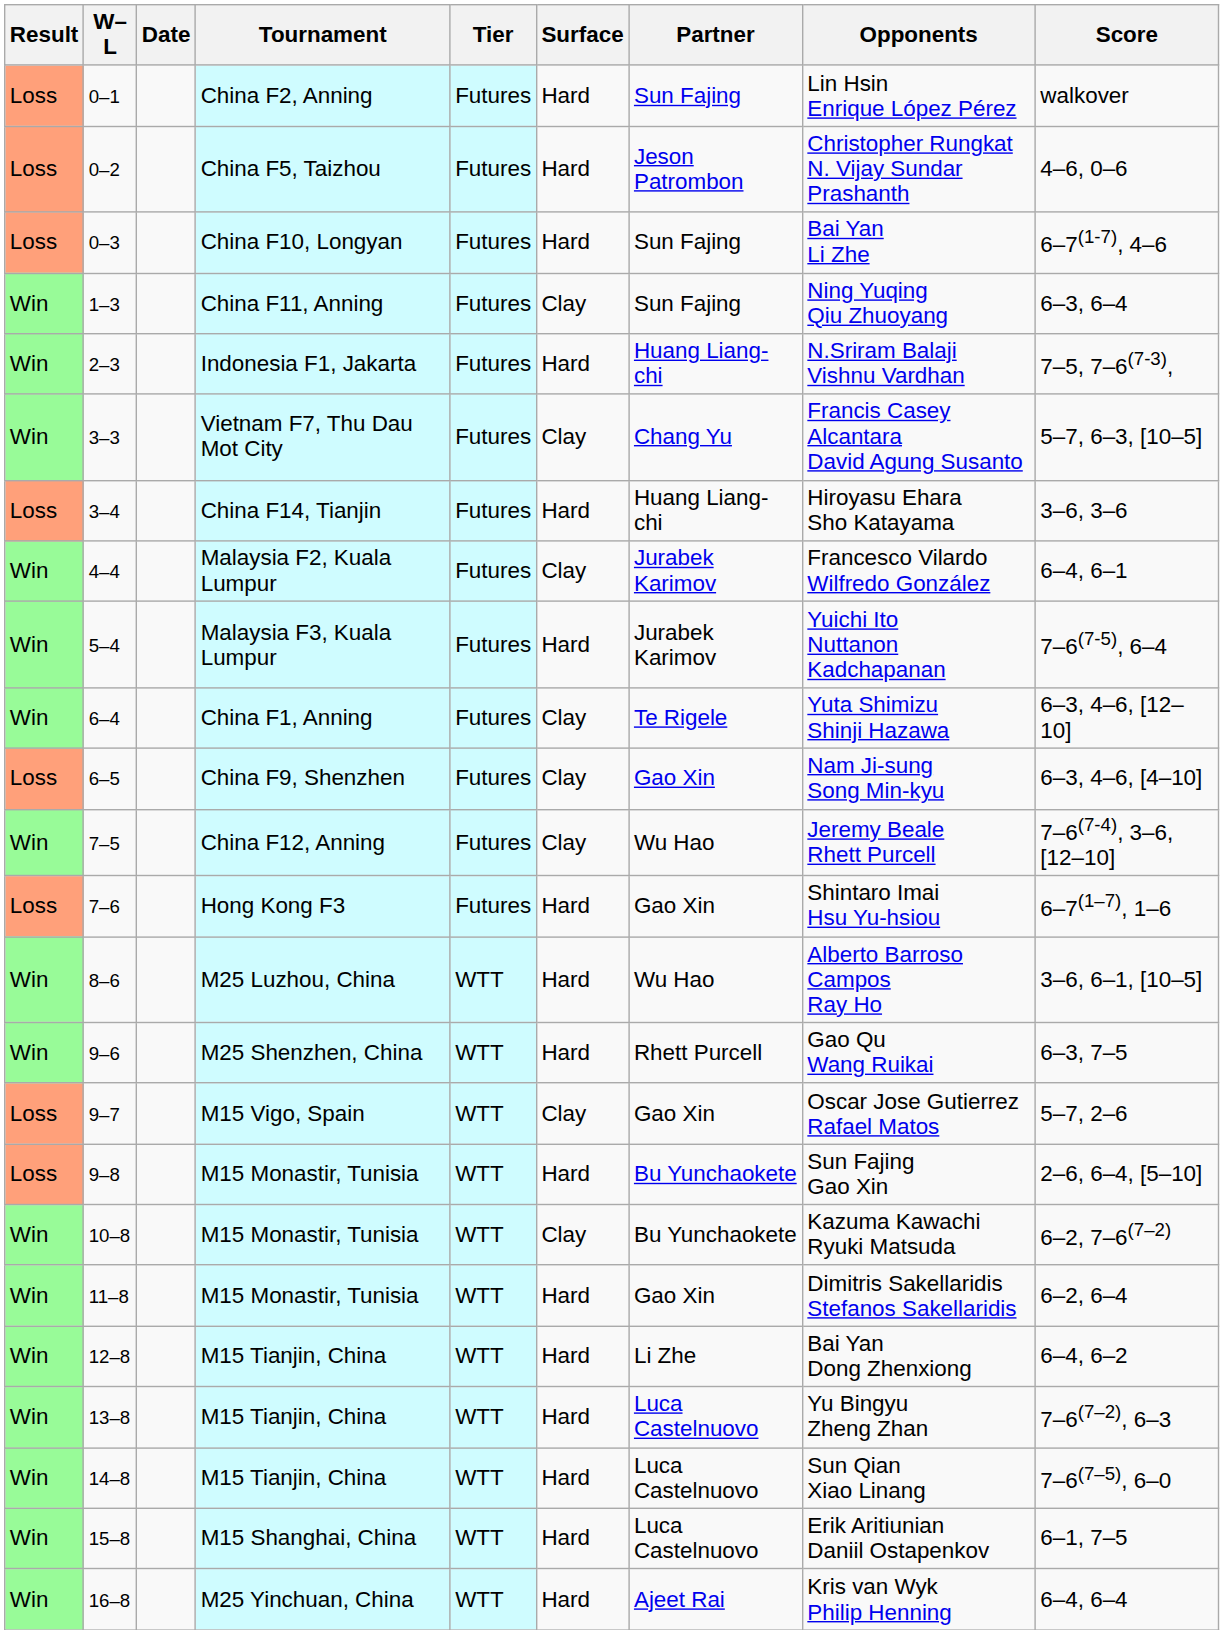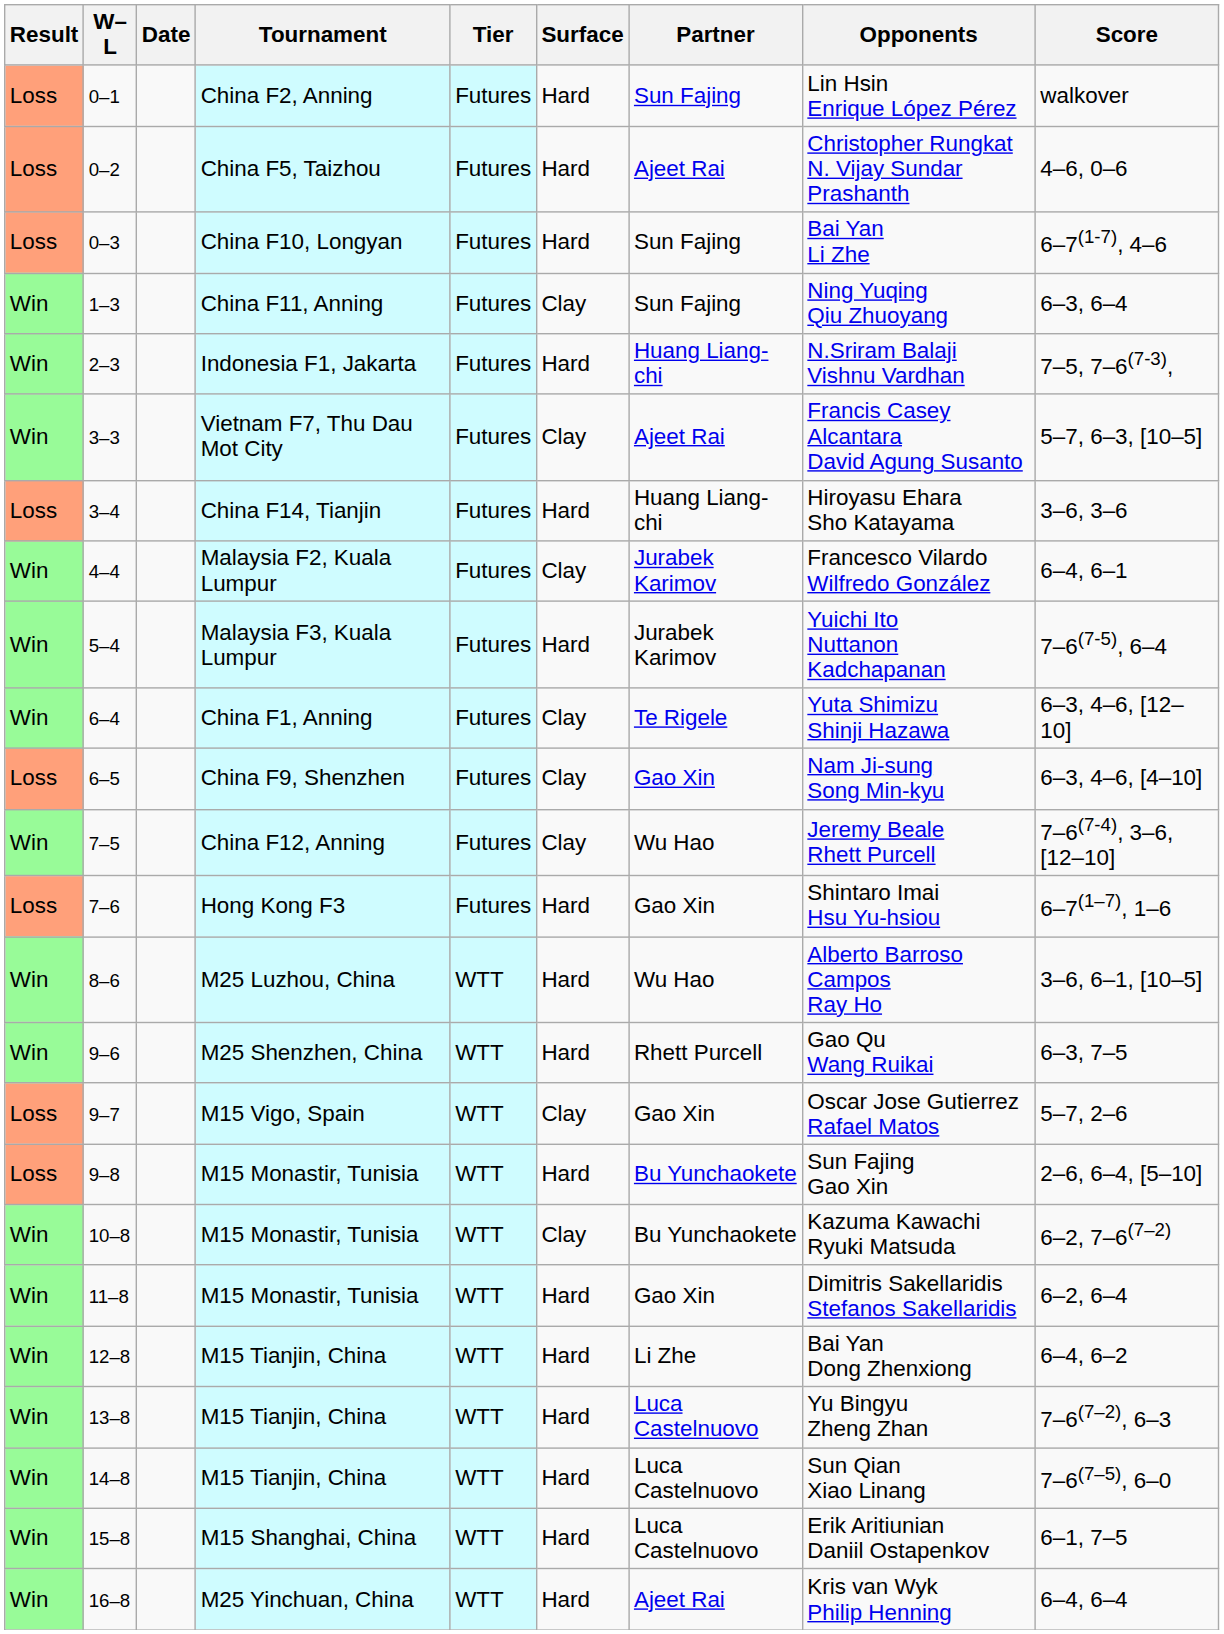 <table class="sortable wikitable">
 <tr>
 <th>Result</th>
 <th class="unsortable">W–L</th>
 <th>Date</th>
 <th>Tournament</th>
 <th>Tier</th>
 <th>Surface</th>
 <th>Partner</th>
 <th>Opponents</th>
 <th class="unsortable">Score</th>
 </tr>
 <tr>
 <td bgcolor=FFA07A>Loss</td>
 <td><small>0–1</small></td>
 <td></td>
 <td style=background:#cffcff>China F2, Anning</td>
 <td style=background:#cffcff>Futures</td>
 <td>Hard</td>
 <td> <a href='#'>Sun Fajing</a></td>
 <td> Lin Hsin <br>  <a href='#'>Enrique López Pérez</a></td>
 <td>walkover</td>
 </tr>
 <tr>
 <td bgcolor=FFA07A>Loss</td>
 <td><small>0–2</small></td>
 <td></td>
 <td style=background:#cffcff>China F5, Taizhou</td>
 <td style=background:#cffcff>Futures</td>
 <td>Hard</td>
-<td> <a href='#'>Jeson Patrombon</a></td>
+<td> <a href='#'>Ajeet Rai</a></td>
 <td> <a href='#'>Christopher Rungkat</a> <br>  <a href='#'>N. Vijay Sundar Prashanth</a></td>
 <td>4–6, 0–6</td>
 </tr>
 <tr>
 <td bgcolor=FFA07A>Loss</td>
 <td><small>0–3</small></td>
 <td></td>
 <td style=background:#cffcff>China F10, Longyan</td>
 <td style=background:#cffcff>Futures</td>
 <td>Hard</td>
 <td> Sun Fajing</td>
 <td> <a href='#'>Bai Yan</a> <br>  <a href='#'>Li Zhe</a></td>
 <td>6–7<sup>(1-7)</sup>, 4–6</td>
 </tr>
 <tr>
 <td bgcolor=98FB98>Win</td>
 <td><small>1–3</small></td>
 <td></td>
 <td style=background:#cffcff>China F11, Anning</td>
 <td style=background:#cffcff>Futures</td>
 <td>Clay</td>
 <td> Sun Fajing</td>
 <td> <a href='#'>Ning Yuqing</a> <br>  <a href='#'>Qiu Zhuoyang</a></td>
 <td>6–3, 6–4</td>
 </tr>
 <tr>
 <td bgcolor=98FB98>Win</td>
 <td><small>2–3</small></td>
 <td></td>
 <td style=background:#cffcff>Indonesia F1, Jakarta</td>
 <td style=background:#cffcff>Futures</td>
 <td>Hard</td>
 <td> <a href='#'>Huang Liang-chi</a></td>
 <td> <a href='#'>N.Sriram Balaji</a> <br>  <a href='#'>Vishnu Vardhan</a></td>
 <td>7–5, 7–6<sup>(7-3)</sup>,</td>
 </tr>
 <tr>
 <td bgcolor=98FB98>Win</td>
 <td><small>3–3</small></td>
 <td></td>
 <td style=background:#cffcff>Vietnam F7, Thu Dau Mot City</td>
 <td style=background:#cffcff>Futures</td>
 <td>Clay</td>
-<td> <a href='#'>Chang Yu</a></td>
+<td> <a href='#'>Ajeet Rai</a></td>
 <td> <a href='#'>Francis Casey Alcantara</a> <br>  <a href='#'>David Agung Susanto</a></td>
 <td>5–7, 6–3, [10–5]</td>
 </tr>
 <tr>
 <td bgcolor=FFA07A>Loss</td>
 <td><small>3–4</small></td>
 <td></td>
 <td style=background:#cffcff>China F14, Tianjin</td>
 <td style=background:#cffcff>Futures</td>
 <td>Hard</td>
 <td> Huang Liang-chi</td>
 <td> Hiroyasu Ehara <br>  Sho Katayama</td>
 <td>3–6, 3–6</td>
 </tr>
 <tr>
 <td bgcolor=98FB98>Win</td>
 <td><small>4–4</small></td>
 <td></td>
 <td style=background:#cffcff>Malaysia F2, Kuala Lumpur</td>
 <td style=background:#cffcff>Futures</td>
 <td>Clay</td>
 <td> <a href='#'>Jurabek Karimov</a></td>
 <td> Francesco Vilardo <br>  <a href='#'>Wilfredo González</a></td>
 <td>6–4, 6–1</td>
 </tr>
 <tr>
 <td bgcolor=98FB98>Win</td>
 <td><small>5–4</small></td>
 <td></td>
 <td style=background:#cffcff>Malaysia F3, Kuala Lumpur</td>
 <td style=background:#cffcff>Futures</td>
 <td>Hard</td>
 <td> Jurabek Karimov</td>
 <td> <a href='#'>Yuichi Ito</a> <br>  <a href='#'>Nuttanon Kadchapanan</a></td>
 <td>7–6<sup>(7-5)</sup>, 6–4</td>
 </tr>
 <tr>
 <td bgcolor=98FB98>Win</td>
 <td><small>6–4</small></td>
 <td></td>
 <td style=background:#cffcff>China F1, Anning</td>
 <td style=background:#cffcff>Futures</td>
 <td>Clay</td>
 <td> <a href='#'>Te Rigele</a></td>
 <td> <a href='#'>Yuta Shimizu</a> <br>  <a href='#'>Shinji Hazawa</a></td>
 <td>6–3, 4–6, [12–10]</td>
 </tr>
 <tr>
 <td bgcolor=FFA07A>Loss</td>
 <td><small>6–5</small></td>
 <td></td>
 <td style=background:#cffcff>China F9, Shenzhen</td>
 <td style=background:#cffcff>Futures</td>
 <td>Clay</td>
 <td> <a href='#'>Gao Xin</a></td>
 <td> <a href='#'>Nam Ji-sung</a> <br>  <a href='#'>Song Min-kyu</a></td>
 <td>6–3, 4–6, [4–10]</td>
 </tr>
 <tr>
 <td bgcolor=98FB98>Win</td>
 <td><small>7–5</small></td>
 <td></td>
 <td style=background:#cffcff>China F12, Anning</td>
 <td style=background:#cffcff>Futures</td>
 <td>Clay</td>
 <td> Wu Hao</td>
 <td> <a href='#'>Jeremy Beale</a> <br>  <a href='#'>Rhett Purcell</a></td>
 <td>7–6<sup>(7-4)</sup>, 3–6, [12–10]</td>
 </tr>
 <tr>
 <td bgcolor=FFA07A>Loss</td>
 <td><small>7–6</small></td>
 <td></td>
 <td style=background:#cffcff>Hong Kong F3</td>
 <td style=background:#cffcff>Futures</td>
 <td>Hard</td>
 <td> Gao Xin</td>
 <td> Shintaro Imai <br>  <a href='#'>Hsu Yu-hsiou</a></td>
 <td>6–7<sup>(1–7)</sup>, 1–6</td>
 </tr>
 <tr>
 <td bgcolor=98FB98>Win</td>
 <td><small>8–6</small></td>
 <td></td>
 <td style=background:#cffcff>M25 Luzhou, China</td>
 <td style=background:#cffcff>WTT</td>
 <td>Hard</td>
 <td> Wu Hao</td>
 <td> <a href='#'>Alberto Barroso Campos</a> <br>  <a href='#'>Ray Ho</a></td>
 <td>3–6, 6–1, [10–5]</td>
 </tr>
 <tr>
 <td bgcolor=98FB98>Win</td>
 <td><small>9–6</small></td>
 <td></td>
 <td style=background:#cffcff>M25 Shenzhen, China</td>
 <td style=background:#cffcff>WTT</td>
 <td>Hard</td>
 <td> Rhett Purcell</td>
 <td> Gao Qu <br>  <a href='#'>Wang Ruikai</a></td>
 <td>6–3, 7–5</td>
 </tr>
 <tr>
 <td bgcolor=FFA07A>Loss</td>
 <td><small>9–7</small></td>
 <td></td>
 <td style=background:#cffcff>M15 Vigo, Spain</td>
 <td style=background:#cffcff>WTT</td>
 <td>Clay</td>
 <td> Gao Xin</td>
 <td> Oscar Jose Gutierrez <br>  <a href='#'>Rafael Matos</a></td>
 <td>5–7, 2–6</td>
 </tr>
 <tr>
 <td bgcolor=FFA07A>Loss</td>
 <td><small>9–8</small></td>
 <td></td>
 <td style=background:#cffcff>M15 Monastir, Tunisia</td>
 <td style=background:#cffcff>WTT</td>
 <td>Hard</td>
 <td> <a href='#'>Bu Yunchaokete</a></td>
 <td> Sun Fajing <br>  Gao Xin</td>
 <td>2–6, 6–4, [5–10]</td>
 </tr>
 <tr>
 <td bgcolor=98FB98>Win</td>
 <td><small>10–8</small></td>
 <td></td>
 <td style=background:#cffcff>M15 Monastir, Tunisia</td>
 <td style=background:#cffcff>WTT</td>
 <td>Clay</td>
 <td> Bu Yunchaokete</td>
 <td> Kazuma Kawachi <br>  Ryuki Matsuda</td>
 <td>6–2, 7–6<sup>(7–2)</sup></td>
 </tr>
 <tr>
 <td bgcolor=98FB98>Win</td>
 <td><small>11–8</small></td>
 <td></td>
 <td style=background:#cffcff>M15 Monastir, Tunisia</td>
 <td style=background:#cffcff>WTT</td>
 <td>Hard</td>
 <td> Gao Xin</td>
 <td> Dimitris Sakellaridis <br>  <a href='#'>Stefanos Sakellaridis</a></td>
 <td>6–2, 6–4</td>
 </tr>
 <tr>
 <td bgcolor=98FB98>Win</td>
 <td><small>12–8</small></td>
 <td></td>
 <td style=background:#cffcff>M15 Tianjin, China</td>
 <td style=background:#cffcff>WTT</td>
 <td>Hard</td>
 <td> Li Zhe</td>
 <td> Bai Yan <br>  Dong Zhenxiong</td>
 <td>6–4, 6–2</td>
 </tr>
 <tr>
 <td bgcolor=98FB98>Win</td>
 <td><small>13–8</small></td>
 <td></td>
 <td style=background:#cffcff>M15 Tianjin, China</td>
 <td style=background:#cffcff>WTT</td>
 <td>Hard</td>
 <td> <a href='#'>Luca Castelnuovo</a></td>
 <td> Yu Bingyu <br>  Zheng Zhan</td>
 <td>7–6<sup>(7–2)</sup>, 6–3</td>
 </tr>
 <tr>
 <td bgcolor=98FB98>Win</td>
 <td><small>14–8</small></td>
 <td></td>
 <td style=background:#cffcff>M15 Tianjin, China</td>
 <td style=background:#cffcff>WTT</td>
 <td>Hard</td>
 <td> Luca Castelnuovo</td>
 <td> Sun Qian <br>  Xiao Linang</td>
 <td>7–6<sup>(7–5)</sup>, 6–0</td>
 </tr>
 <tr>
 <td bgcolor=98FB98>Win</td>
 <td><small>15–8</small></td>
 <td></td>
 <td style=background:#cffcff>M15 Shanghai, China</td>
 <td style=background:#cffcff>WTT</td>
 <td>Hard</td>
 <td> Luca Castelnuovo</td>
 <td> Erik Aritiunian <br>  Daniil Ostapenkov</td>
 <td>6–1, 7–5</td>
 </tr>
 <tr>
 <td bgcolor=98FB98>Win</td>
 <td><small>16–8</small></td>
 <td></td>
 <td style="background:#cffcff;">M25 Yinchuan, China</td>
 <td style="background:#cffcff;">WTT</td>
 <td>Hard</td>
 <td> <a href='#'>Ajeet Rai</a></td>
 <td> Kris van Wyk <br>  <a href='#'>Philip Henning</a></td>
 <td>6–4, 6–4</td>
 </tr>
 </table>
